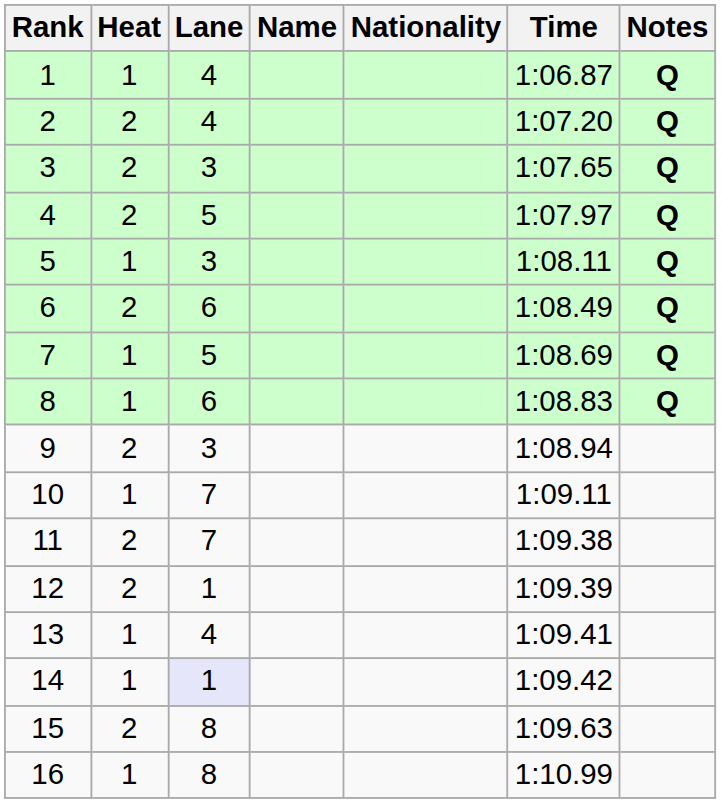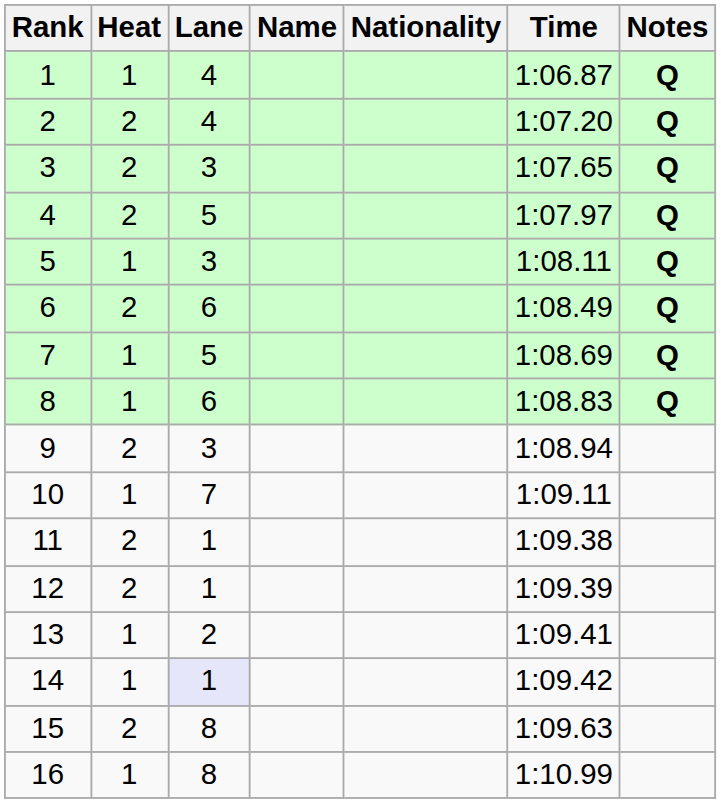 <table class="wikitable sortable" style="text-align:center">
 <tr>
 <th>Rank</th>
 <th>Heat</th>
 <th>Lane</th>
 <th>Name</th>
 <th>Nationality</th>
 <th>Time</th>
 <th>Notes</th>
 </tr>
 <tr bgcolor=ccffcc>
 <td>1</td>
 <td>1</td>
 <td>4</td>
 <td align=left></td>
 <td align=left></td>
 <td>1:06.87</td>
 <td><strong>Q</strong></td>
 </tr>
 <tr bgcolor=ccffcc>
 <td>2</td>
 <td>2</td>
 <td>4</td>
 <td align=left></td>
 <td align=left></td>
 <td>1:07.20</td>
 <td><strong>Q</strong></td>
 </tr>
 <tr bgcolor=ccffcc>
 <td>3</td>
 <td>2</td>
 <td>3</td>
 <td align=left></td>
 <td align=left></td>
 <td>1:07.65</td>
 <td><strong>Q</strong></td>
 </tr>
 <tr bgcolor=ccffcc>
 <td>4</td>
 <td>2</td>
 <td>5</td>
 <td align=left></td>
 <td align=left></td>
 <td>1:07.97</td>
 <td><strong>Q</strong></td>
 </tr>
 <tr bgcolor=ccffcc>
 <td>5</td>
 <td>1</td>
 <td>3</td>
 <td align=left></td>
 <td align=left></td>
 <td>1:08.11</td>
 <td><strong>Q</strong></td>
 </tr>
 <tr bgcolor=ccffcc>
 <td>6</td>
 <td>2</td>
 <td>6</td>
 <td align=left></td>
 <td align=left></td>
 <td>1:08.49</td>
 <td><strong>Q</strong></td>
 </tr>
 <tr bgcolor=ccffcc>
 <td>7</td>
 <td>1</td>
 <td>5</td>
 <td align=left></td>
 <td align=left></td>
 <td>1:08.69</td>
 <td><strong>Q</strong></td>
 </tr>
 <tr bgcolor=ccffcc>
 <td>8</td>
 <td>1</td>
 <td>6</td>
 <td align=left></td>
 <td align=left></td>
 <td>1:08.83</td>
 <td><strong>Q</strong></td>
 </tr>
 <tr>
 <td>9</td>
 <td>2</td>
 <td>3</td>
 <td align=left></td>
 <td align=left></td>
 <td>1:08.94</td>
 <td></td>
 </tr>
 <tr>
 <td>10</td>
 <td>1</td>
 <td>7</td>
 <td align=left></td>
 <td align=left></td>
 <td>1:09.11</td>
 <td></td>
 </tr>
 <tr>
 <td>11</td>
 <td>2</td>
-<td>7</td>
+<td>1</td>
 <td align=left></td>
 <td align=left></td>
 <td>1:09.38</td>
 <td></td>
 </tr>
 <tr>
 <td>12</td>
 <td>2</td>
 <td>1</td>
 <td align=left></td>
 <td align=left></td>
 <td>1:09.39</td>
 <td></td>
 </tr>
 <tr>
 <td>13</td>
 <td>1</td>
-<td>4</td>
+<td>2</td>
 <td align=left></td>
 <td align=left></td>
 <td>1:09.41</td>
 <td></td>
 </tr>
 <tr>
 <td>14</td>
 <td>1</td>
 <td style="background: lavender;">1</td>
 <td align=left></td>
 <td align=left></td>
 <td>1:09.42</td>
 <td></td>
 </tr>
 <tr>
 <td>15</td>
 <td>2</td>
 <td>8</td>
 <td align=left></td>
 <td align=left></td>
 <td>1:09.63</td>
 <td></td>
 </tr>
 <tr>
 <td>16</td>
 <td>1</td>
 <td>8</td>
 <td align=left></td>
 <td align=left></td>
 <td>1:10.99</td>
 <td></td>
 </tr>
 </table>
